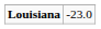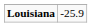 <table class="wikitable">
 <tr align="center">
 </tr>
 <tr align="center">
 <td><strong>Louisiana</strong></td>
-<td>-23.0</td>
+<td>-25.9</td>
 </tr>
 </table>
